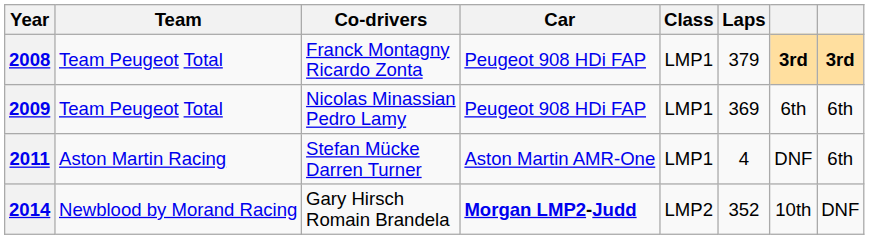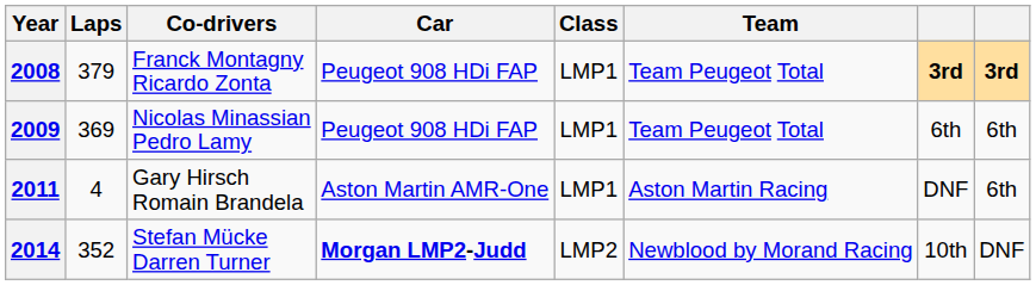 <table class="wikitable" style="text-align:center; font-size:90%">
 <tr>
 <th>Year</th>
-<th>Team</th>
+<th>Laps</th>
 <th>Co-drivers</th>
 <th>Car</th>
 <th>Class</th>
-<th>Laps</th>
+<th>Team</th>
 <th></th>
 <th></th>
 </tr>
 <tr>
 <th><a href='#'>2008</a></th>
-<td align="left"nowrap> <a href='#'>Team Peugeot</a> <a href='#'>Total</a></td>
+<td>379</td>
 <td align="left"nowrap> <a href='#'>Franck Montagny</a><br> <a href='#'>Ricardo Zonta</a></td>
 <td align="left"nowrap><a href='#'>Peugeot 908 HDi FAP</a></td>
 <td>LMP1</td>
-<td>379</td>
+<td align="left"nowrap> <a href='#'>Team Peugeot</a> <a href='#'>Total</a></td>
 <td style="background:#FFDF9F;"><strong>3rd</strong></td>
 <td style="background:#FFDF9F;"><strong>3rd</strong></td>
 </tr>
 <tr>
 <th><a href='#'>2009</a></th>
-<td align="left"nowrap> <a href='#'>Team Peugeot</a> <a href='#'>Total</a></td>
+<td>369</td>
 <td align="left"nowrap> <a href='#'>Nicolas Minassian</a><br> <a href='#'>Pedro Lamy</a></td>
 <td align="left"nowrap><a href='#'>Peugeot 908 HDi FAP</a></td>
 <td>LMP1</td>
-<td>369</td>
+<td align="left"nowrap> <a href='#'>Team Peugeot</a> <a href='#'>Total</a></td>
 <td>6th</td>
 <td>6th</td>
 </tr>
 <tr>
 <th><a href='#'>2011</a></th>
-<td align="left"nowrap> <a href='#'>Aston Martin Racing</a></td>
-<td align="left"nowrap> <a href='#'>Stefan Mücke</a><br> <a href='#'>Darren Turner</a></td>
+<td>4</td>
+<td align="left"nowrap> Gary Hirsch<br> Romain Brandela</td>
 <td align="left"nowrap><a href='#'>Aston Martin AMR-One</a></td>
 <td>LMP1</td>
-<td>4</td>
+<td align="left"nowrap> <a href='#'>Aston Martin Racing</a></td>
 <td>DNF</td>
 <td>6th</td>
 </tr>
 <tr>
 <th><a href='#'>2014</a></th>
-<td align="left"nowrap> <a href='#'>Newblood by Morand Racing</a></td>
-<td align="left"nowrap> Gary Hirsch<br> Romain Brandela</td>
+<td>352</td>
+<td align="left"nowrap> <a href='#'>Stefan Mücke</a><br> <a href='#'>Darren Turner</a></td>
 <td align="left"nowrap><strong><a href='#'>Morgan LMP2</a>-<a href='#'>Judd</a></strong></td>
 <td>LMP2</td>
-<td>352</td>
+<td align="left"nowrap> <a href='#'>Newblood by Morand Racing</a></td>
 <td>10th</td>
 <td>DNF</td>
 </tr>
 </table>
